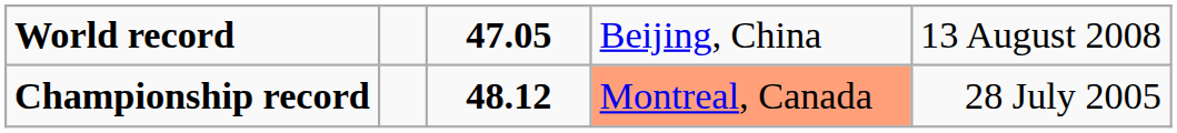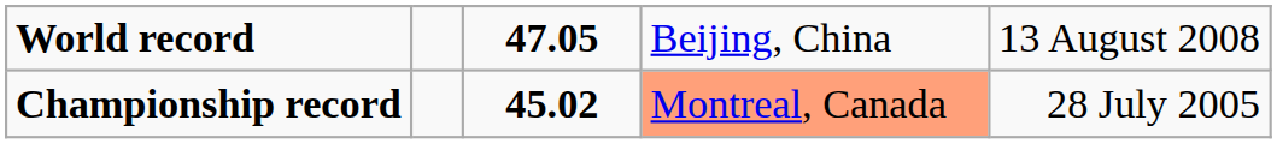 <table class="wikitable">
 <tr>
 <td><strong>World record</strong></td>
 <td style="padding-right:1em"></td>
 <td style="text-align:center;padding-left:1em; padding-right:1em;"><strong>47.05</strong></td>
 <td style="padding-right:1em"><a href='#'>Beijing</a>, China</td>
 <td align=right>13 August 2008</td>
 </tr>
 <tr>
 <td><strong>Championship record</strong></td>
 <td style="padding-right:1em"></td>
-<td style="text-align:center;padding-left:1em; padding-right:1em;"><strong>48.12</strong></td>
+<td style="text-align:center;padding-left:1em; padding-right:1em;"><strong>45.02</strong></td>
 <td style="background: lightsalmon; padding-right:1em"><a href='#'>Montreal</a>, Canada</td>
 <td align=right>28 July 2005</td>
 </tr>
 </table>
